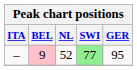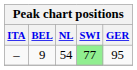 <table class="wikitable">
 <tr>
 <th colspan="6">Peak chart positions</th>
 </tr>
 <tr>
 <th style="10"><small><a href='#'>ITA</a></small></th>
 <th style="10"><small><a href='#'>BEL</a></small></th>
 <th style="10"><small><a href='#'>NL</a></small></th>
 <th style="10"><small><a href='#'>SWI</a></small></th>
 <th style="10"><small><a href='#'>GER</a></small></th>
 </tr>
 <tr>
 <td align="center">–</td>
-<td align="center" style="background: pink;">9</td>
-<td align="center">52</td>
+<td align="center">9</td>
+<td align="center">54</td>
 <td align="center" style="background: lightgreen;">77</td>
 <td align="center">95</td>
 </tr>
 <tr>
 </tr>
 </table>
